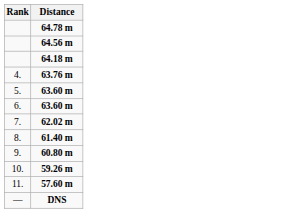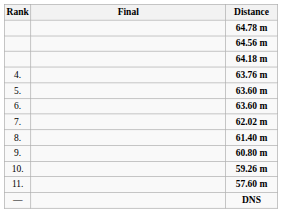 <table class="wikitable" style="border-collapse: collapse; font-size: 90%;">
 <tr>
 <th>Rank</th>
+<th style="width: 20em">Final</th>
 <th style="width: 5em">Distance</th>
 </tr>
 <tr>
 <td align="center"></td>
+<td></td>
 <td align="center"><strong>64.78 m</strong></td>
 </tr>
 <tr>
 <td align="center"></td>
+<td></td>
 <td align="center"><strong>64.56 m</strong></td>
 </tr>
 <tr>
 <td align="center"></td>
+<td></td>
 <td align="center"><strong>64.18 m</strong></td>
 </tr>
 <tr>
 <td align="center">4.</td>
+<td></td>
 <td align="center"><strong>63.76 m</strong></td>
 </tr>
 <tr>
 <td align="center">5.</td>
+<td></td>
 <td align="center"><strong>63.60 m</strong></td>
 </tr>
 <tr>
 <td align="center">6.</td>
+<td></td>
 <td align="center"><strong>63.60 m</strong></td>
 </tr>
 <tr>
 <td align="center">7.</td>
+<td></td>
 <td align="center"><strong>62.02 m</strong></td>
 </tr>
 <tr>
 <td align="center">8.</td>
+<td></td>
 <td align="center"><strong>61.40 m</strong></td>
 </tr>
 <tr>
 <td align="center">9.</td>
+<td></td>
 <td align="center"><strong>60.80 m</strong></td>
 </tr>
 <tr>
 <td align="center">10.</td>
+<td></td>
 <td align="center"><strong>59.26 m</strong></td>
 </tr>
 <tr>
 <td align="center">11.</td>
+<td></td>
 <td align="center"><strong>57.60 m</strong></td>
 </tr>
 <tr>
 <td align="center">—</td>
+<td></td>
 <td align="center"><strong>DNS</strong></td>
 </tr>
 </table>
